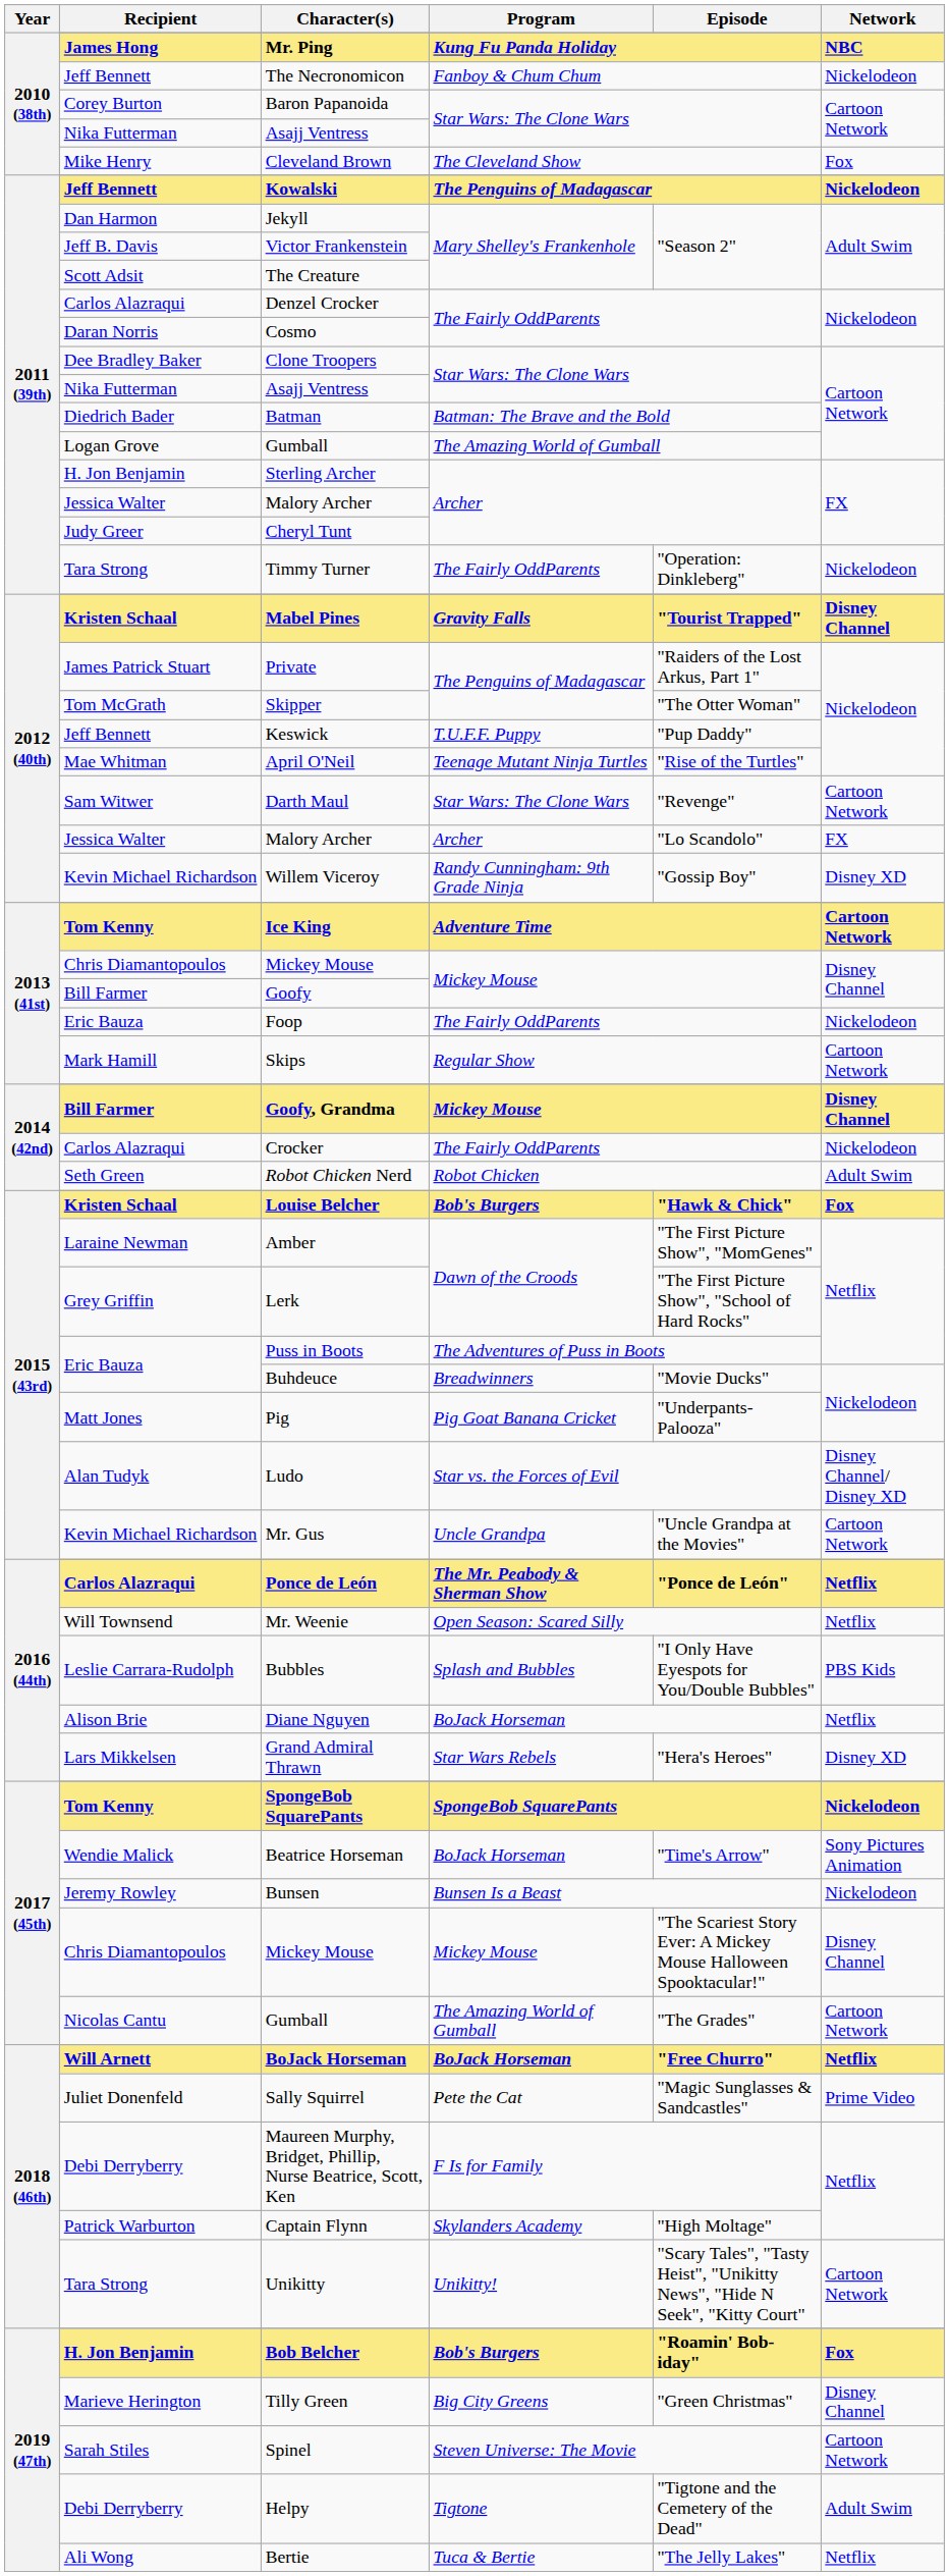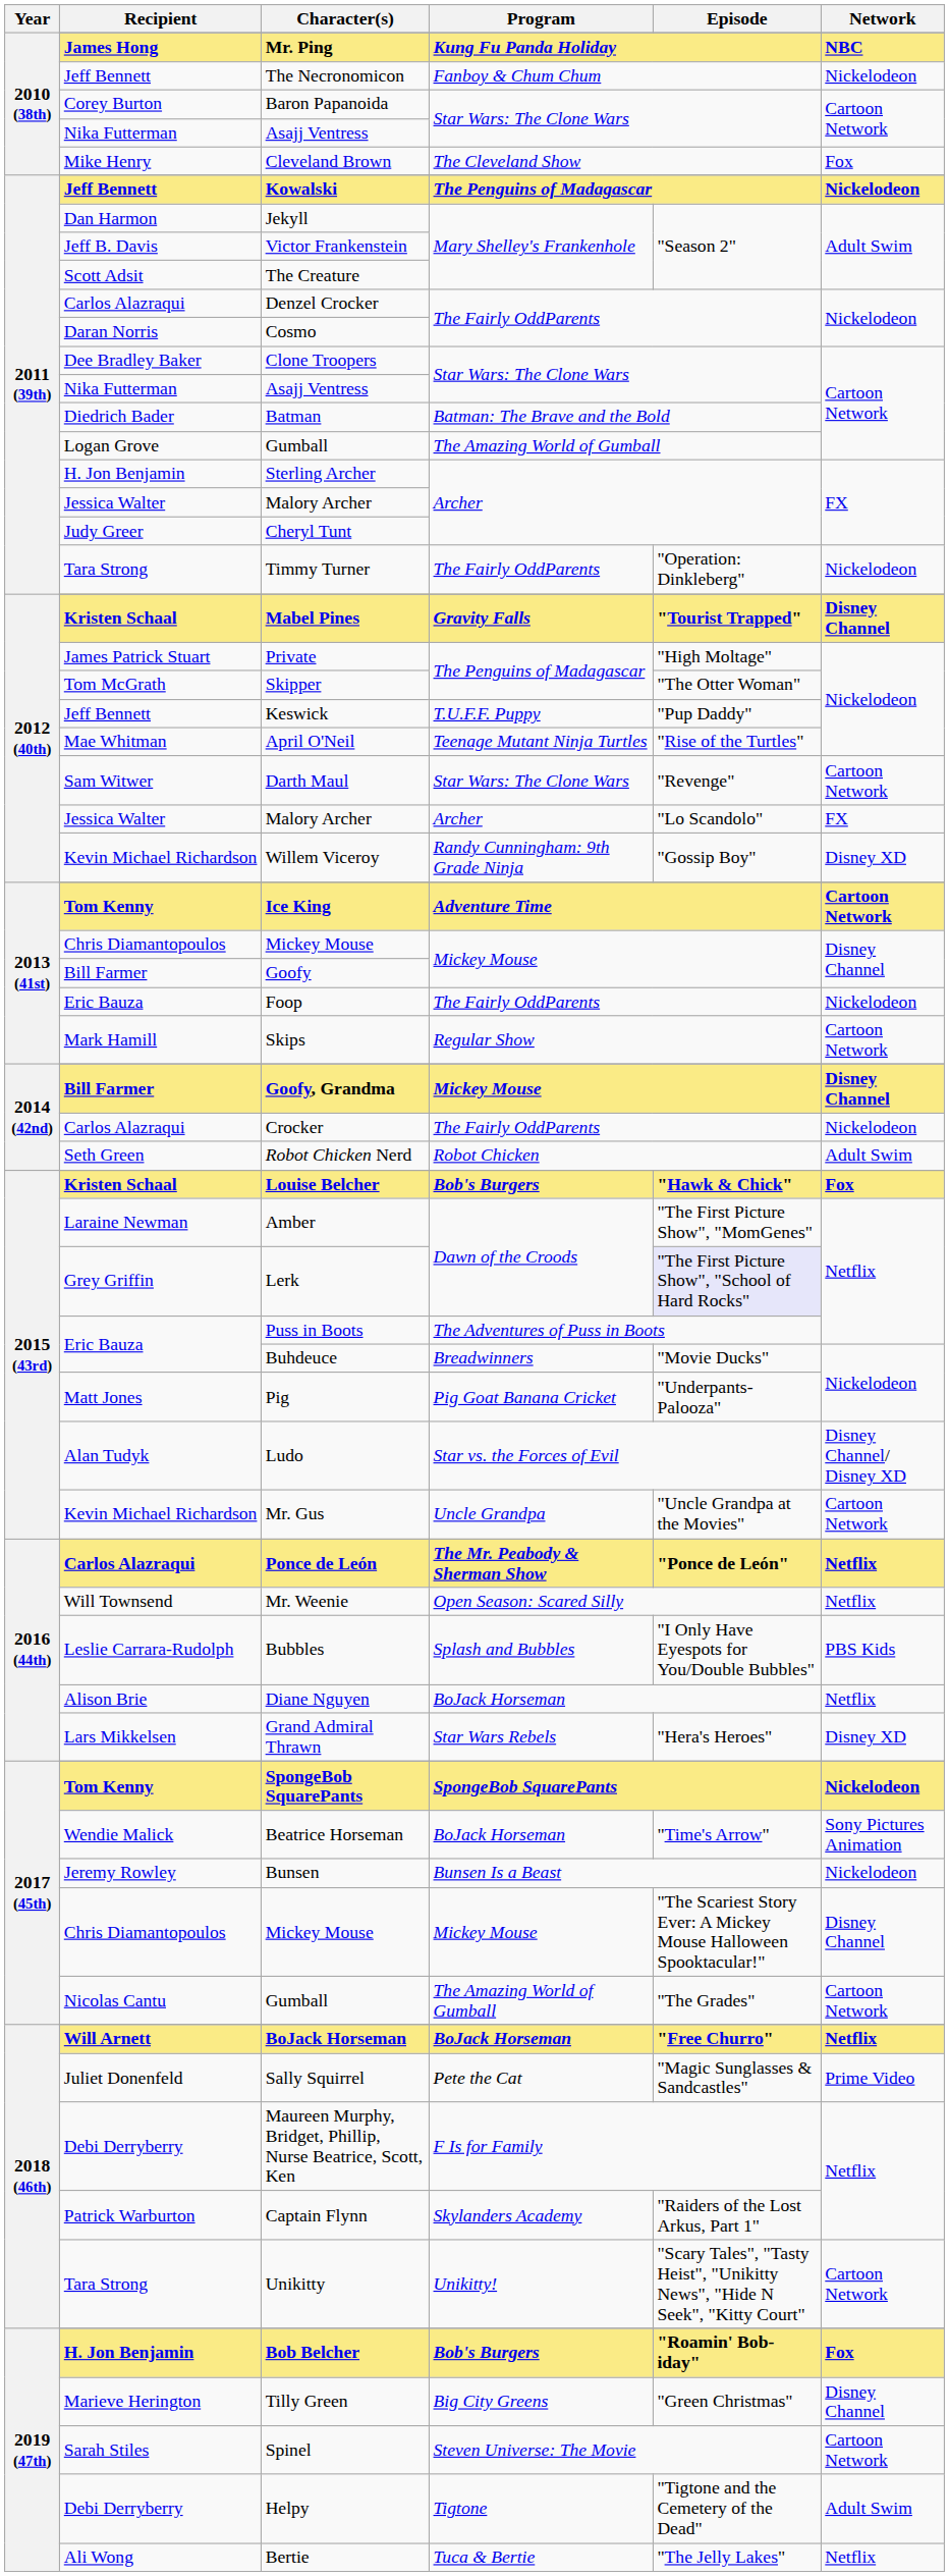 <table class="wikitable" style="width:95%;">
 <tr>
 <th style="width:3%;">Year</th>
 <th style="width:18%;">Recipient</th>
 <th style="width:15%;">Character(s)</th>
 <th style="width:20%;">Program</th>
 <th style="width:15%;">Episode</th>
 <th style="width:11%;">Network</th>
 </tr>
 <tr>
 <th rowspan="6" style="text-align:center;">2010 <br><small>(<a href='#'>38th</a>)</small><br></th>
 </tr>
 <tr style="background:#FAEB86;">
 <td><strong><a href='#'>James Hong</a></strong></td>
 <td><strong>Mr. Ping</strong></td>
 <td colspan="2"><strong><em><a href='#'>Kung Fu Panda Holiday</a></em></strong></td>
 <td><strong><a href='#'>NBC</a></strong></td>
 </tr>
 <tr>
 <td><a href='#'>Jeff Bennett</a></td>
 <td>The Necronomicon</td>
 <td colspan="2"><em><a href='#'>Fanboy & Chum Chum</a></em></td>
 <td><a href='#'>Nickelodeon</a></td>
 </tr>
 <tr>
 <td><a href='#'>Corey Burton</a></td>
 <td>Baron Papanoida</td>
 <td rowspan="2" colspan="2"><em><a href='#'>Star Wars: The Clone Wars</a></em></td>
 <td rowspan="2"><a href='#'>Cartoon Network</a></td>
 </tr>
 <tr>
 <td><a href='#'>Nika Futterman</a></td>
 <td><a href='#'>Asajj Ventress</a></td>
 </tr>
 <tr>
 <td><a href='#'>Mike Henry</a></td>
 <td><a href='#'>Cleveland Brown</a></td>
 <td colspan="2"><em><a href='#'>The Cleveland Show</a></em></td>
 <td><a href='#'>Fox</a></td>
 </tr>
 <tr>
 <th rowspan="15" style="text-align:center;">2011 <br><small>(<a href='#'>39th</a>)</small><br></th>
 </tr>
 <tr style="background:#FAEB86;">
 <td><strong><a href='#'>Jeff Bennett</a></strong></td>
 <td><strong><a href='#'>Kowalski</a></strong></td>
 <td colspan="2"><strong><em><a href='#'>The Penguins of Madagascar</a></em></strong></td>
 <td><strong><a href='#'>Nickelodeon</a></strong></td>
 </tr>
 <tr>
 <td><a href='#'>Dan Harmon</a></td>
 <td>Jekyll</td>
 <td rowspan="3"><em><a href='#'>Mary Shelley's Frankenhole</a></em></td>
 <td rowspan="3">"Season 2"</td>
 <td rowspan="3"><a href='#'>Adult Swim</a></td>
 </tr>
 <tr>
 <td><a href='#'>Jeff B. Davis</a></td>
 <td><a href='#'>Victor Frankenstein</a></td>
 </tr>
 <tr>
 <td><a href='#'>Scott Adsit</a></td>
 <td>The Creature</td>
 </tr>
 <tr>
 <td><a href='#'>Carlos Alazraqui</a></td>
 <td>Denzel Crocker</td>
 <td rowspan="2" colspan="2"><em><a href='#'>The Fairly OddParents</a></em></td>
 <td rowspan="2"><a href='#'>Nickelodeon</a></td>
 </tr>
 <tr>
 <td><a href='#'>Daran Norris</a></td>
 <td>Cosmo</td>
 </tr>
 <tr>
 <td><a href='#'>Dee Bradley Baker</a></td>
 <td><a href='#'>Clone Troopers</a></td>
 <td rowspan="2" colspan="2"><em><a href='#'>Star Wars: The Clone Wars</a></em></td>
 <td rowspan="4"><a href='#'>Cartoon Network</a></td>
 </tr>
 <tr>
 <td><a href='#'>Nika Futterman</a></td>
 <td><a href='#'>Asajj Ventress</a></td>
 </tr>
 <tr>
 <td><a href='#'>Diedrich Bader</a></td>
 <td><a href='#'>Batman</a></td>
 <td colspan="2"><em><a href='#'>Batman: The Brave and the Bold</a></em></td>
 </tr>
 <tr>
 <td>Logan Grove</td>
 <td>Gumball</td>
 <td colspan="2"><em><a href='#'>The Amazing World of Gumball</a></em></td>
 </tr>
 <tr>
 <td><a href='#'>H. Jon Benjamin</a></td>
 <td><a href='#'>Sterling Archer</a></td>
 <td rowspan="3" colspan="2"><em><a href='#'>Archer</a></em></td>
 <td rowspan="3"><a href='#'>FX</a></td>
 </tr>
 <tr>
 <td><a href='#'>Jessica Walter</a></td>
 <td>Malory Archer</td>
 </tr>
 <tr>
 <td><a href='#'>Judy Greer</a></td>
 <td><a href='#'>Cheryl Tunt</a></td>
 </tr>
 <tr>
 <td><a href='#'>Tara Strong</a></td>
 <td>Timmy Turner</td>
 <td><em><a href='#'>The Fairly OddParents</a></em></td>
 <td>"Operation: Dinkleberg"</td>
 <td><a href='#'>Nickelodeon</a></td>
 </tr>
 <tr>
 <th rowspan="9" style="text-align:center;">2012 <br><small>(<a href='#'>40th</a>)</small><br></th>
 </tr>
 <tr style="background:#FAEB86;">
 <td><strong><a href='#'>Kristen Schaal</a></strong></td>
 <td><strong><a href='#'>Mabel Pines</a></strong></td>
 <td><strong><em><a href='#'>Gravity Falls</a></em></strong></td>
 <td><strong>"<a href='#'>Tourist Trapped</a>"</strong></td>
 <td><strong><a href='#'>Disney Channel</a></strong></td>
 </tr>
 <tr>
 <td><a href='#'>James Patrick Stuart</a></td>
 <td><a href='#'>Private</a></td>
 <td rowspan="2"><em><a href='#'>The Penguins of Madagascar</a></em></td>
-<td>"Raiders of the Lost Arkus, Part 1"</td>
+<td>"High Moltage"</td>
 <td rowspan="4"><a href='#'>Nickelodeon</a></td>
 </tr>
 <tr>
 <td><a href='#'>Tom McGrath</a></td>
 <td><a href='#'>Skipper</a></td>
 <td>"The Otter Woman"</td>
 </tr>
 <tr>
 <td><a href='#'>Jeff Bennett</a></td>
 <td>Keswick</td>
 <td><em><a href='#'>T.U.F.F. Puppy</a></em></td>
 <td>"Pup Daddy"</td>
 </tr>
 <tr>
 <td><a href='#'>Mae Whitman</a></td>
 <td><a href='#'>April O'Neil</a></td>
 <td><em><a href='#'>Teenage Mutant Ninja Turtles</a></em></td>
 <td>"<a href='#'>Rise of the Turtles</a>"</td>
 </tr>
 <tr>
 <td><a href='#'>Sam Witwer</a></td>
 <td><a href='#'>Darth Maul</a></td>
 <td><em><a href='#'>Star Wars: The Clone Wars</a></em></td>
 <td>"Revenge"</td>
 <td><a href='#'>Cartoon Network</a></td>
 </tr>
 <tr>
 <td><a href='#'>Jessica Walter</a></td>
 <td>Malory Archer</td>
 <td><em><a href='#'>Archer</a></em></td>
 <td>"Lo Scandolo"</td>
 <td><a href='#'>FX</a></td>
 </tr>
 <tr>
 <td><a href='#'>Kevin Michael Richardson</a></td>
 <td>Willem Viceroy</td>
 <td><em><a href='#'>Randy Cunningham: 9th Grade Ninja</a></em></td>
 <td>"Gossip Boy"</td>
 <td><a href='#'>Disney XD</a></td>
 </tr>
 <tr>
 <th rowspan="6" style="text-align:center;">2013 <br><small>(<a href='#'>41st</a>)</small><br></th>
 </tr>
 <tr style="background:#FAEB86;">
 <td><strong><a href='#'>Tom Kenny</a></strong></td>
 <td><strong><a href='#'>Ice King</a></strong></td>
 <td colspan="2"><strong><em><a href='#'>Adventure Time</a></em></strong></td>
 <td><strong><a href='#'>Cartoon Network</a></strong></td>
 </tr>
 <tr>
 <td><a href='#'>Chris Diamantopoulos</a></td>
 <td><a href='#'>Mickey Mouse</a></td>
 <td rowspan="2" colspan="2"><em><a href='#'>Mickey Mouse</a></em></td>
 <td rowspan="2"><a href='#'>Disney Channel</a></td>
 </tr>
 <tr>
 <td><a href='#'>Bill Farmer</a></td>
 <td><a href='#'>Goofy</a></td>
 </tr>
 <tr>
 <td><a href='#'>Eric Bauza</a></td>
 <td>Foop</td>
 <td colspan="2"><em><a href='#'>The Fairly OddParents</a></em></td>
 <td><a href='#'>Nickelodeon</a></td>
 </tr>
 <tr>
 <td><a href='#'>Mark Hamill</a></td>
 <td>Skips</td>
 <td colspan="2"><em><a href='#'>Regular Show</a></em></td>
 <td><a href='#'>Cartoon Network</a></td>
 </tr>
 <tr>
 <th rowspan="4" style="text-align:center;">2014 <br><small>(<a href='#'>42nd</a>)</small><br></th>
 </tr>
 <tr style="background:#FAEB86;">
 <td><strong><a href='#'>Bill Farmer</a></strong></td>
 <td><strong><a href='#'>Goofy</a>, Grandma</strong></td>
 <td colspan="2"><strong><em><a href='#'>Mickey Mouse</a></em></strong></td>
 <td><strong><a href='#'>Disney Channel</a></strong></td>
 </tr>
 <tr>
 <td><a href='#'>Carlos Alazraqui</a></td>
 <td>Crocker</td>
 <td colspan="2"><em><a href='#'>The Fairly OddParents</a></em></td>
 <td><a href='#'>Nickelodeon</a></td>
 </tr>
 <tr>
 <td><a href='#'>Seth Green</a></td>
 <td><em>Robot Chicken</em> Nerd</td>
 <td colspan="2"><em><a href='#'>Robot Chicken</a></em></td>
 <td><a href='#'>Adult Swim</a></td>
 </tr>
 <tr>
 <th rowspan="9" style="text-align:center;">2015 <br><small>(<a href='#'>43rd</a>)</small><br></th>
 </tr>
 <tr style="background:#FAEB86;">
 <td><strong><a href='#'>Kristen Schaal</a></strong></td>
 <td><strong><a href='#'>Louise Belcher</a></strong></td>
 <td><strong><em><a href='#'>Bob's Burgers</a></em></strong></td>
 <td><strong>"<a href='#'>Hawk & Chick</a>"</strong></td>
 <td><strong><a href='#'>Fox</a></strong></td>
 </tr>
 <tr>
 <td><a href='#'>Laraine Newman</a></td>
 <td>Amber</td>
 <td rowspan="2"><em><a href='#'>Dawn of the Croods</a></em></td>
 <td>"The First Picture Show", "MomGenes"</td>
 <td rowspan="3"><a href='#'>Netflix</a></td>
 </tr>
 <tr>
 <td><a href='#'>Grey Griffin</a></td>
 <td>Lerk</td>
-<td>"The First Picture Show", "School of Hard Rocks"</td>
+<td style="background: lavender;">"The First Picture Show", "School of Hard Rocks"</td>
 </tr>
 <tr>
 <td rowspan="2"><a href='#'>Eric Bauza</a></td>
 <td><a href='#'>Puss in Boots</a></td>
 <td colspan="2"><em><a href='#'>The Adventures of Puss in Boots</a></em></td>
 </tr>
 <tr>
 <td>Buhdeuce</td>
 <td><em><a href='#'>Breadwinners</a></em></td>
 <td>"Movie Ducks"</td>
 <td rowspan="2"><a href='#'>Nickelodeon</a></td>
 </tr>
 <tr>
 <td><a href='#'>Matt Jones</a></td>
 <td>Pig</td>
 <td><em><a href='#'>Pig Goat Banana Cricket</a></em></td>
 <td>"Underpants-Palooza"</td>
 </tr>
 <tr>
 <td><a href='#'>Alan Tudyk</a></td>
 <td>Ludo</td>
 <td colspan="2"><em><a href='#'>Star vs. the Forces of Evil</a></em></td>
 <td><a href='#'>Disney Channel</a>/<br><a href='#'>Disney XD</a></td>
 </tr>
 <tr>
 <td><a href='#'>Kevin Michael Richardson</a></td>
 <td>Mr. Gus</td>
 <td><em><a href='#'>Uncle Grandpa</a></em></td>
 <td>"Uncle Grandpa at the Movies"</td>
 <td><a href='#'>Cartoon Network</a></td>
 </tr>
 <tr>
 <th rowspan="6" style="text-align:center;">2016 <br><small>(<a href='#'>44th</a>)</small><br></th>
 </tr>
 <tr style="background:#FAEB86;">
 <td><strong><a href='#'>Carlos Alazraqui</a></strong></td>
 <td><strong><a href='#'>Ponce de León</a></strong></td>
 <td><strong><em><a href='#'>The Mr. Peabody & Sherman Show</a></em></strong></td>
 <td><strong>"Ponce de León"</strong></td>
 <td><strong><a href='#'>Netflix</a></strong></td>
 </tr>
 <tr>
 <td>Will Townsend</td>
 <td>Mr. Weenie</td>
 <td colspan="2"><em><a href='#'>Open Season: Scared Silly</a></em></td>
 <td><a href='#'>Netflix</a></td>
 </tr>
 <tr>
 <td><a href='#'>Leslie Carrara-Rudolph</a></td>
 <td>Bubbles</td>
 <td><em><a href='#'>Splash and Bubbles</a></em></td>
 <td>"I Only Have Eyespots for You/Double Bubbles"</td>
 <td><a href='#'>PBS Kids</a></td>
 </tr>
 <tr>
 <td><a href='#'>Alison Brie</a></td>
 <td><a href='#'>Diane Nguyen</a></td>
 <td colspan="2"><em><a href='#'>BoJack Horseman</a></em></td>
 <td><a href='#'>Netflix</a></td>
 </tr>
 <tr>
 <td><a href='#'>Lars Mikkelsen</a></td>
 <td><a href='#'>Grand Admiral Thrawn</a></td>
 <td><em><a href='#'>Star Wars Rebels</a></em></td>
 <td>"Hera's Heroes"</td>
 <td><a href='#'>Disney XD</a></td>
 </tr>
 <tr>
 <th rowspan="6" style="text-align:center;">2017 <br><small>(<a href='#'>45th</a>)</small><br></th>
 </tr>
 <tr style="background:#FAEB86;">
 <td><strong><a href='#'>Tom Kenny</a></strong></td>
 <td><strong><a href='#'>SpongeBob SquarePants</a></strong></td>
 <td colspan="2"><strong><em><a href='#'>SpongeBob SquarePants</a></em></strong></td>
 <td><strong><a href='#'>Nickelodeon</a></strong></td>
 </tr>
 <tr>
 <td><a href='#'>Wendie Malick</a></td>
 <td>Beatrice Horseman</td>
 <td><em><a href='#'>BoJack Horseman</a></em></td>
 <td>"<a href='#'>Time's Arrow</a>"</td>
 <td><a href='#'>Sony Pictures Animation</a></td>
 </tr>
 <tr>
 <td><a href='#'>Jeremy Rowley</a></td>
 <td>Bunsen</td>
 <td colspan="2"><em><a href='#'>Bunsen Is a Beast</a></em></td>
 <td><a href='#'>Nickelodeon</a></td>
 </tr>
 <tr>
 <td><a href='#'>Chris Diamantopoulos</a></td>
 <td><a href='#'>Mickey Mouse</a></td>
 <td><em><a href='#'>Mickey Mouse</a></em></td>
 <td>"The Scariest Story Ever: A Mickey Mouse Halloween Spooktacular!"</td>
 <td><a href='#'>Disney Channel</a></td>
 </tr>
 <tr>
 <td><a href='#'>Nicolas Cantu</a></td>
 <td>Gumball</td>
 <td><em><a href='#'>The Amazing World of Gumball</a></em></td>
 <td>"The Grades"</td>
 <td><a href='#'>Cartoon Network</a></td>
 </tr>
 <tr>
 <th rowspan="6" style="text-align:center;">2018 <br><small>(<a href='#'>46th</a>)</small><br></th>
 </tr>
 <tr style="background:#FAEB86;">
 <td><strong><a href='#'>Will Arnett</a></strong></td>
 <td><strong><a href='#'>BoJack Horseman</a></strong></td>
 <td><strong><em><a href='#'>BoJack Horseman</a></em></strong></td>
 <td><strong>"<a href='#'>Free Churro</a>"</strong></td>
 <td><strong><a href='#'>Netflix</a></strong></td>
 </tr>
 <tr>
 <td>Juliet Donenfeld</td>
 <td>Sally Squirrel</td>
 <td><em>Pete the Cat</em></td>
 <td>"Magic Sunglasses & Sandcastles"</td>
 <td><a href='#'>Prime Video</a></td>
 </tr>
 <tr>
 <td><a href='#'>Debi Derryberry</a></td>
 <td>Maureen Murphy, Bridget, Phillip, Nurse Beatrice, Scott, Ken</td>
 <td colspan="2"><em><a href='#'>F Is for Family</a></em></td>
 <td rowspan="2"><a href='#'>Netflix</a></td>
 </tr>
 <tr>
 <td><a href='#'>Patrick Warburton</a></td>
 <td>Captain Flynn</td>
 <td><em><a href='#'>Skylanders Academy</a></em></td>
-<td>"High Moltage"</td>
+<td>"Raiders of the Lost Arkus, Part 1"</td>
 </tr>
 <tr>
 <td><a href='#'>Tara Strong</a></td>
 <td>Unikitty</td>
 <td><em><a href='#'>Unikitty!</a></em></td>
 <td>"Scary Tales", "Tasty Heist", "Unikitty News", "Hide N Seek", "Kitty Court"</td>
 <td><a href='#'>Cartoon Network</a></td>
 </tr>
 <tr>
 <th rowspan="6" style="text-align:center;">2019 <br><small>(<a href='#'>47th</a>)</small><br></th>
 </tr>
 <tr style="background:#FAEB86;">
 <td><strong><a href='#'>H. Jon Benjamin</a></strong></td>
 <td><strong><a href='#'>Bob Belcher</a></strong></td>
 <td><strong><em><a href='#'>Bob's Burgers</a></em></strong></td>
 <td><strong>"Roamin' Bob-iday"</strong></td>
 <td><strong><a href='#'>Fox</a></strong></td>
 </tr>
 <tr>
 <td><a href='#'>Marieve Herington</a></td>
 <td>Tilly Green</td>
 <td><em><a href='#'>Big City Greens</a></em></td>
 <td>"Green Christmas"</td>
 <td><a href='#'>Disney Channel</a></td>
 </tr>
 <tr>
 <td><a href='#'>Sarah Stiles</a></td>
 <td>Spinel</td>
 <td colspan="2"><em><a href='#'>Steven Universe: The Movie</a></em></td>
 <td><a href='#'>Cartoon Network</a></td>
 </tr>
 <tr>
 <td><a href='#'>Debi Derryberry</a></td>
 <td>Helpy</td>
 <td><em><a href='#'>Tigtone</a></em></td>
 <td>"Tigtone and the Cemetery of the Dead"</td>
 <td><a href='#'>Adult Swim</a></td>
 </tr>
 <tr>
 <td><a href='#'>Ali Wong</a></td>
 <td>Bertie</td>
 <td><em><a href='#'>Tuca & Bertie</a></em></td>
 <td>"<a href='#'>The Jelly Lakes</a>"</td>
 <td><a href='#'>Netflix</a></td>
 </tr>
 <tr>
 </tr>
 </table>
